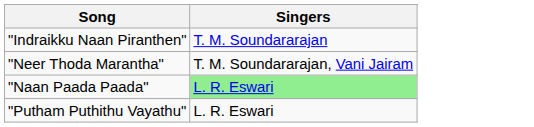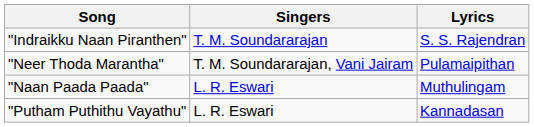 <table class="wikitable" style="font-size:95%;">
 <tr>
 <th>Song</th>
 <th>Singers</th>
+<th>Lyrics</th>
 </tr>
 <tr>
 <td>"Indraikku Naan Piranthen"</td>
 <td><a href='#'>T. M. Soundararajan</a></td>
+<td><a href='#'>S. S. Rajendran</a></td>
 </tr>
 <tr>
 <td>"Neer Thoda Marantha"</td>
 <td>T. M. Soundararajan, <a href='#'>Vani Jairam</a></td>
+<td><a href='#'>Pulamaipithan</a></td>
 </tr>
 <tr>
 <td>"Naan Paada Paada"</td>
-<td style="background: lightgreen;"><a href='#'>L. R. Eswari</a></td>
+<td><a href='#'>L. R. Eswari</a></td>
+<td><a href='#'>Muthulingam</a></td>
 </tr>
 <tr>
 <td>"Putham Puthithu Vayathu"</td>
 <td>L. R. Eswari</td>
+<td><a href='#'>Kannadasan</a></td>
 </tr>
 </table>
